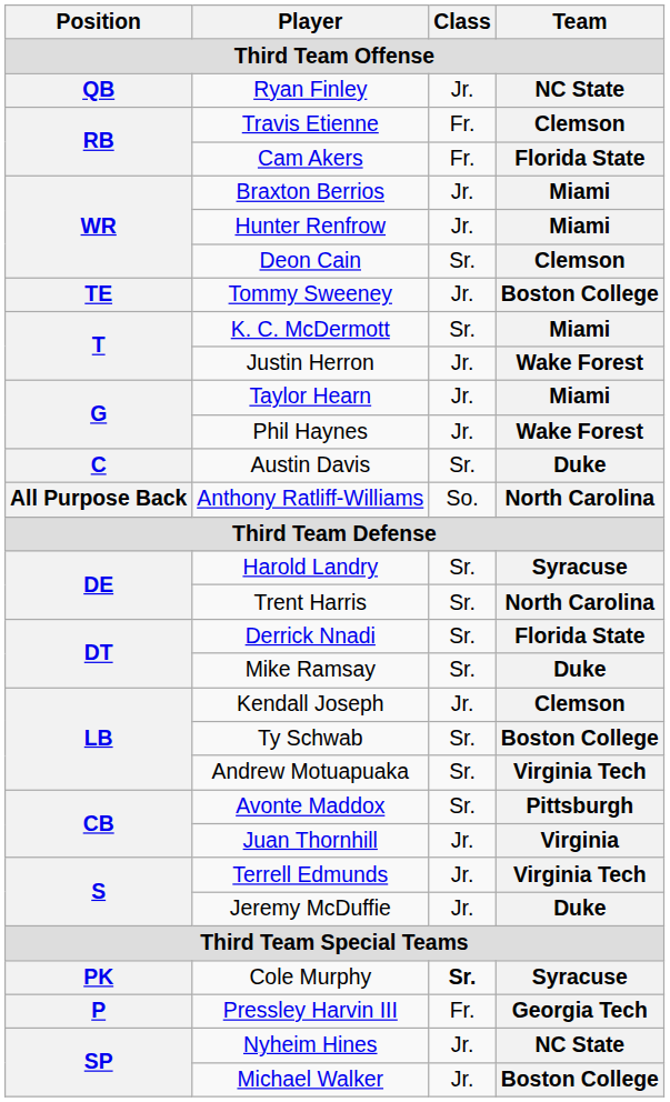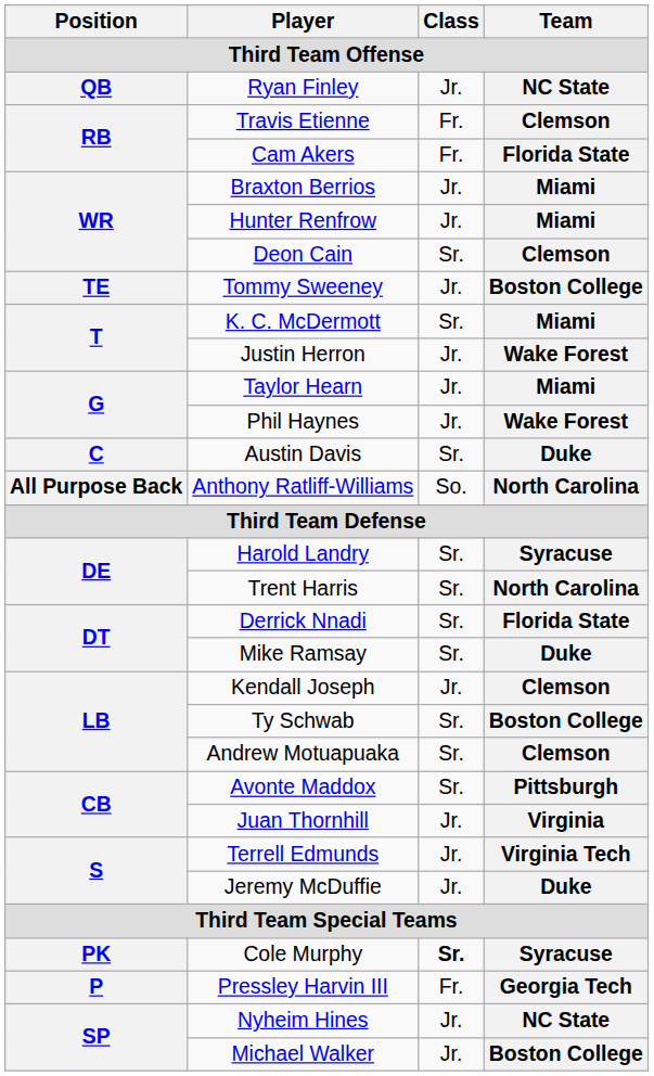 <table class="wikitable">
 <tr>
 <th>Position</th>
 <th>Player</th>
 <th>Class</th>
 <th>Team</th>
 </tr>
 <tr>
 <td colspan="4" style="text-align:center; background:#ddd;"><strong>Third Team Offense</strong></td>
 </tr>
 <tr style="text-align:center;">
 <th rowspan="1"><a href='#'>QB</a></th>
 <td><a href='#'>Ryan Finley</a></td>
 <td>Jr.</td>
 <th style=>NC State</th>
 </tr>
 <tr style="text-align:center;">
 <th rowspan="2"><a href='#'>RB</a></th>
 <td><a href='#'>Travis Etienne</a></td>
 <td>Fr.</td>
 <th style=>Clemson</th>
 </tr>
 <tr style="text-align:center;">
 <td><a href='#'>Cam Akers</a></td>
 <td>Fr.</td>
 <th style=>Florida State</th>
 </tr>
 <tr style="text-align:center;">
 <th rowspan="3"><a href='#'>WR</a></th>
 <td><a href='#'>Braxton Berrios</a></td>
 <td>Jr.</td>
 <th style=>Miami</th>
 </tr>
 <tr style="text-align:center;">
 <td><a href='#'>Hunter Renfrow</a></td>
 <td>Jr.</td>
 <th style=>Miami</th>
 </tr>
 <tr style="text-align:center;">
 <td><a href='#'>Deon Cain</a></td>
 <td>Sr.</td>
 <th style=>Clemson</th>
 </tr>
 <tr style="text-align:center;">
 <th rowspan="1"><a href='#'>TE</a></th>
 <td><a href='#'>Tommy Sweeney</a></td>
 <td>Jr.</td>
 <th style=>Boston College</th>
 </tr>
 <tr style="text-align:center;">
 <th rowspan="2"><a href='#'>T</a></th>
 <td><a href='#'>K. C. McDermott</a></td>
 <td>Sr.</td>
 <th style=>Miami</th>
 </tr>
 <tr style="text-align:center;">
 <td>Justin Herron</td>
 <td>Jr.</td>
 <th style=>Wake Forest</th>
 </tr>
 <tr style="text-align:center;">
 <th rowspan="2"><a href='#'>G</a></th>
 <td><a href='#'>Taylor Hearn</a></td>
 <td>Jr.</td>
 <th style=>Miami</th>
 </tr>
 <tr style="text-align:center;">
 <td>Phil Haynes</td>
 <td>Jr.</td>
 <th style=>Wake Forest</th>
 </tr>
 <tr style="text-align:center;">
 <th rowspan="1"><a href='#'>C</a></th>
 <td>Austin Davis</td>
 <td>Sr.</td>
 <th style=>Duke</th>
 </tr>
 <tr style="text-align:center;">
 <th rowspan="1">All Purpose Back</th>
 <td><a href='#'>Anthony Ratliff-Williams</a></td>
 <td>So.</td>
 <th style=>North Carolina</th>
 </tr>
 <tr style="text-align:center;">
 <td colspan="4" style="text-align:center; background:#ddd;"><strong>Third Team Defense</strong></td>
 </tr>
 <tr style="text-align:center;">
 <th rowspan="2"><a href='#'>DE</a></th>
 <td><a href='#'>Harold Landry</a></td>
 <td>Sr.</td>
 <th style=>Syracuse</th>
 </tr>
 <tr style="text-align:center;">
 <td>Trent Harris</td>
 <td>Sr.</td>
 <th style=>North Carolina</th>
 </tr>
 <tr style="text-align:center;">
 <th rowspan="2"><a href='#'>DT</a></th>
 <td><a href='#'>Derrick Nnadi</a></td>
 <td>Sr.</td>
 <th style=>Florida State</th>
 </tr>
 <tr style="text-align:center;">
 <td>Mike Ramsay</td>
 <td>Sr.</td>
 <th style=>Duke</th>
 </tr>
 <tr style="text-align:center;">
 <th rowspan="3"><a href='#'>LB</a></th>
 <td>Kendall Joseph</td>
 <td>Jr.</td>
 <th style=>Clemson</th>
 </tr>
 <tr style="text-align:center;">
 <td>Ty Schwab</td>
 <td>Sr.</td>
 <th style=>Boston College</th>
 </tr>
 <tr style="text-align:center;">
 <td>Andrew Motuapuaka</td>
 <td>Sr.</td>
-<th style=>Virginia Tech</th>
+<th style=>Clemson</th>
 </tr>
 <tr style="text-align:center;">
 <th rowspan="2"><a href='#'>CB</a></th>
 <td><a href='#'>Avonte Maddox</a></td>
 <td>Sr.</td>
 <th style=>Pittsburgh</th>
 </tr>
 <tr style="text-align:center;">
 <td><a href='#'>Juan Thornhill</a></td>
 <td>Jr.</td>
 <th style=>Virginia</th>
 </tr>
 <tr style="text-align:center;">
 <th rowspan="2"><a href='#'>S</a></th>
 <td><a href='#'>Terrell Edmunds</a></td>
 <td>Jr.</td>
 <th style=>Virginia Tech</th>
 </tr>
 <tr style="text-align:center;">
 <td>Jeremy McDuffie</td>
 <td>Jr.</td>
 <th style=>Duke</th>
 </tr>
 <tr>
 <td colspan="4" style="text-align:center; background:#ddd;"><strong>Third Team Special Teams</strong></td>
 </tr>
 <tr style="text-align:center;">
 <th rowspan="1"><a href='#'>PK</a></th>
 <td>Cole Murphy</td>
 <td><strong>Sr.</strong></td>
 <th style=>Syracuse</th>
 </tr>
 <tr style="text-align:center;">
 <th rowspan="1"><a href='#'>P</a></th>
 <td><a href='#'>Pressley Harvin III</a></td>
 <td>Fr.</td>
 <th style=>Georgia Tech</th>
 </tr>
 <tr style="text-align:center;">
 <th rowspan="2"><a href='#'>SP</a></th>
 <td><a href='#'>Nyheim Hines</a></td>
 <td>Jr.</td>
 <th style=>NC State</th>
 </tr>
 <tr style="text-align:center;">
 <td><a href='#'>Michael Walker</a></td>
 <td>Jr.</td>
 <th style=>Boston College</th>
 </tr>
 </table>
